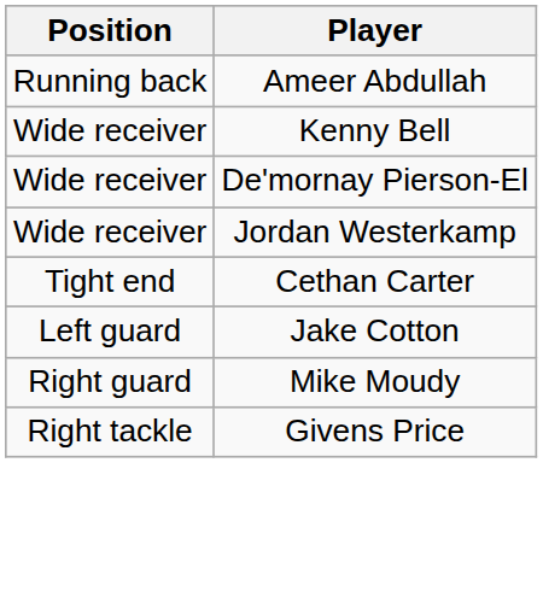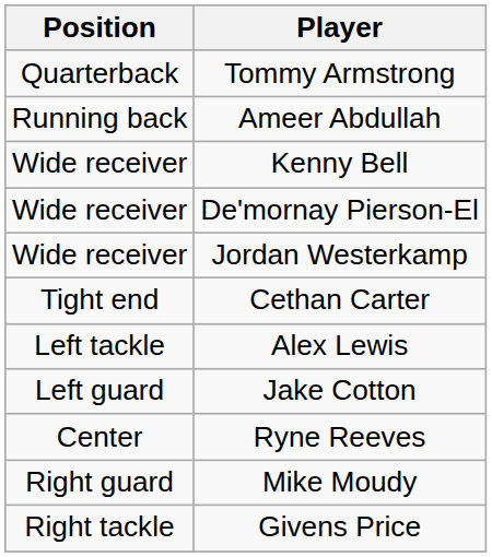 <table class="wikitable" style="text-align: center;">
 <tr>
 <th>Position</th>
 <th>Player</th>
+</tr>
+<tr>
+<td>Quarterback</td>
+<td>Tommy Armstrong</td>
 </tr>
 <tr>
 <td>Running back</td>
 <td>Ameer Abdullah</td>
 </tr>
 <tr>
 <td>Wide receiver</td>
 <td>Kenny Bell</td>
 </tr>
 <tr>
 <td>Wide receiver</td>
 <td>De'mornay Pierson-El</td>
 </tr>
 <tr>
 <td>Wide receiver</td>
 <td>Jordan Westerkamp</td>
 </tr>
 <tr>
 <td>Tight end</td>
 <td>Cethan Carter</td>
 </tr>
 <tr>
+<td>Left tackle</td>
+<td>Alex Lewis</td>
+</tr>
+<tr>
 <td>Left guard</td>
 <td>Jake Cotton</td>
+</tr>
+<tr>
+<td>Center</td>
+<td>Ryne Reeves</td>
 </tr>
 <tr>
 <td>Right guard</td>
 <td>Mike Moudy</td>
 </tr>
 <tr>
 <td>Right tackle</td>
 <td>Givens Price</td>
 </tr>
 </table>
